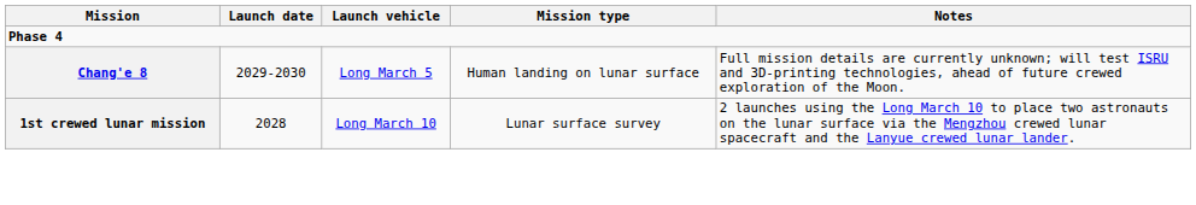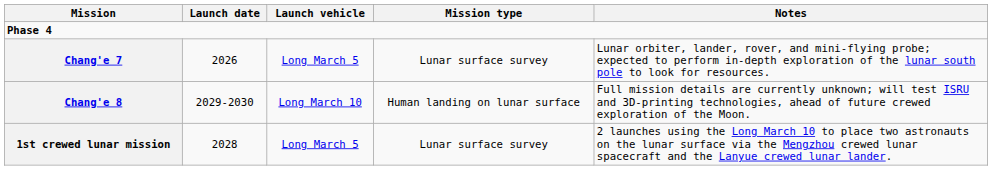 <table class="wikitable" style="max-width:1200px;text-align: center;">
 <tr>
 <th scope="col">Mission</th>
 <th scope="col">Launch date</th>
 <th scope="col">Launch vehicle</th>
 <th scope="col">Mission type</th>
 <th scope="col" style="width:40%;">Notes</th>
 </tr>
 <tr>
 <td colspan = 5 style="text-align: left;"><strong>Phase 4</strong></td>
 </tr>
 <tr>
+<th scope="row"><a href='#'>Chang'e 7</a></th>
+<td>2026</td>
+<td><a href='#'>Long March 5</a></td>
+<td>Lunar surface survey</td>
+<td style="text-align: left;">Lunar orbiter, lander, rover, and mini-flying probe; expected to perform in-depth exploration of the <a href='#'>lunar south pole</a> to look for resources.</td>
+</tr>
+<tr>
 <th scope="row"><a href='#'>Chang'e 8</a></th>
 <td>2029-2030</td>
-<td><a href='#'>Long March 5</a></td>
+<td><a href='#'>Long March 10</a></td>
 <td>Human landing on lunar surface</td>
 <td style="text-align: left;">Full mission details are currently unknown; will test <a href='#'>ISRU</a> and 3D-printing technologies, ahead of future crewed exploration of the Moon.</td>
 </tr>
 <tr>
 <th scope="row">1st crewed lunar mission</th>
 <td>2028</td>
-<td><a href='#'>Long March 10</a></td>
+<td><a href='#'>Long March 5</a></td>
 <td>Lunar surface survey</td>
 <td style="text-align: left;">2 launches using the <a href='#'>Long March 10</a> to place two astronauts on the lunar surface via the <a href='#'>Mengzhou</a> crewed lunar spacecraft and the <a href='#'>Lanyue crewed lunar lander</a>.</td>
 </tr>
 </table>
